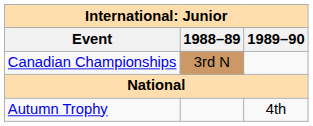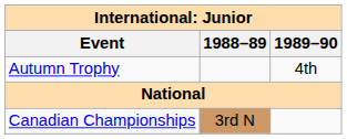 <table class="wikitable" style="text-align:center">
 <tr>
 <th style="background-color: #ffdead; " colspan=3 align=center>International: Junior</th>
 </tr>
 <tr>
 <th>Event</th>
 <th>1988–89</th>
 <th>1989–90</th>
 </tr>
 <tr>
-<td align=left><a href='#'>Canadian Championships</a></td>
-<td bgcolor=cc9966>3rd N</td>
+<td align=left><a href='#'>Autumn Trophy</a></td>
 <td></td>
+<td>4th</td>
 </tr>
 <tr>
 <th style="background-color: #ffdead; " colspan=3 align=center>National</th>
 </tr>
 <tr>
-<td align=left><a href='#'>Autumn Trophy</a></td>
+<td align=left><a href='#'>Canadian Championships</a></td>
+<td bgcolor=cc9966>3rd N</td>
 <td></td>
-<td>4th</td>
 </tr>
 </table>
